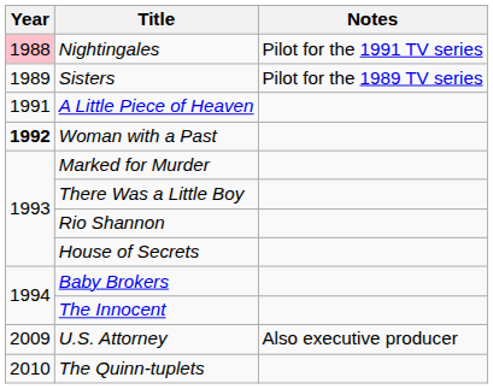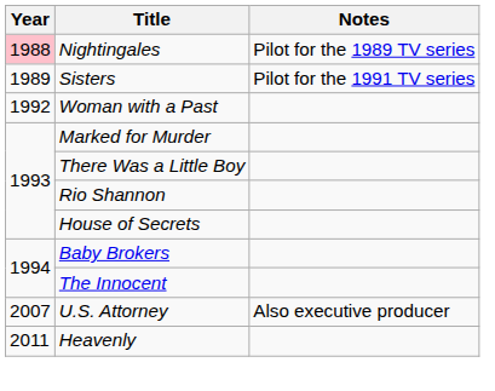 <table class="wikitable">
 <tr>
 <th>Year</th>
 <th>Title</th>
 <th>Notes</th>
 </tr>
 <tr>
 <td style="background: pink;">1988</td>
 <td><em>Nightingales</em></td>
-<td>Pilot for the <a href='#'>1991 TV series</a></td>
+<td>Pilot for the <a href='#'>1989 TV series</a></td>
 </tr>
 <tr>
 <td>1989</td>
 <td><em>Sisters</em></td>
-<td>Pilot for the <a href='#'>1989 TV series</a></td>
+<td>Pilot for the <a href='#'>1991 TV series</a></td>
 </tr>
 <tr>
-<td>1991</td>
-<td><em><a href='#'>A Little Piece of Heaven</a></em></td>
-<td></td>
-</tr>
-<tr>
-<td><strong>1992</strong></td>
+<td>1992</td>
 <td><em>Woman with a Past</em></td>
 <td></td>
 </tr>
 <tr>
 <td rowspan=4>1993</td>
 <td><em>Marked for Murder</em></td>
 <td></td>
 </tr>
 <tr>
 <td><em>There Was a Little Boy</em></td>
 <td></td>
 </tr>
 <tr>
 <td><em>Rio Shannon</em></td>
 <td></td>
 </tr>
 <tr>
 <td><em>House of Secrets</em></td>
 <td></td>
 </tr>
 <tr>
 <td rowspan=2>1994</td>
 <td><em><a href='#'>Baby Brokers</a></em></td>
 <td></td>
 </tr>
 <tr>
 <td><em><a href='#'>The Innocent</a></em></td>
 <td></td>
 </tr>
 <tr>
-<td>2009</td>
+<td>2007</td>
 <td><em>U.S. Attorney</em></td>
 <td>Also executive producer</td>
 </tr>
 <tr>
-<td>2010</td>
-<td><em>The Quinn-tuplets</em></td>
+<td>2011</td>
+<td><em>Heavenly</em></td>
 <td></td>
 </tr>
 </table>
